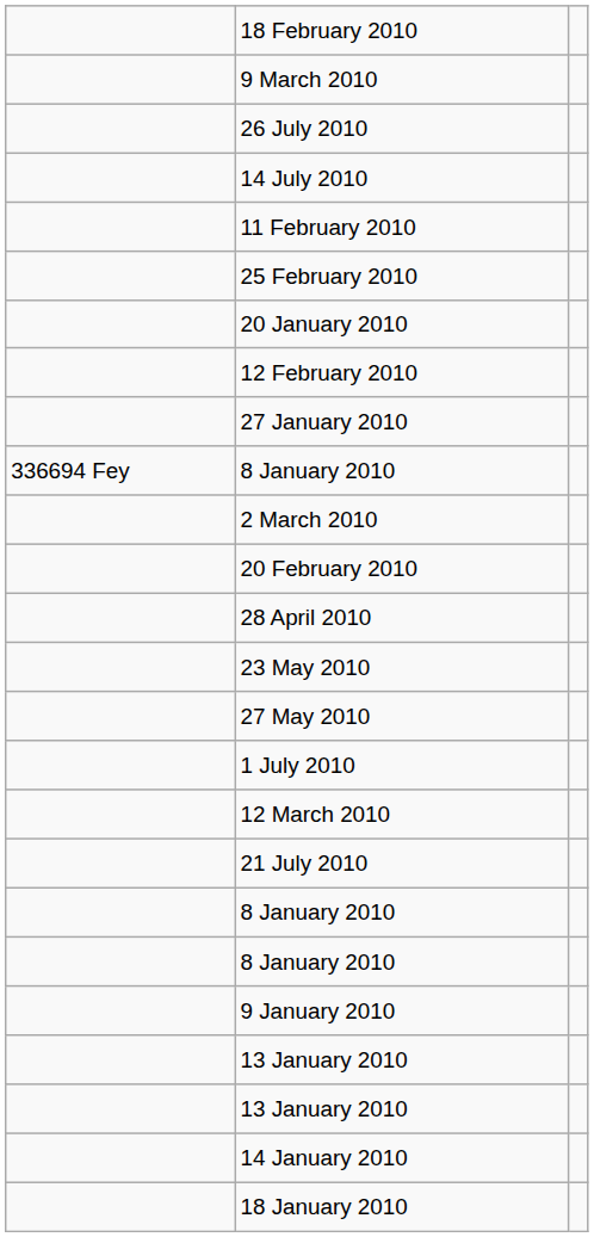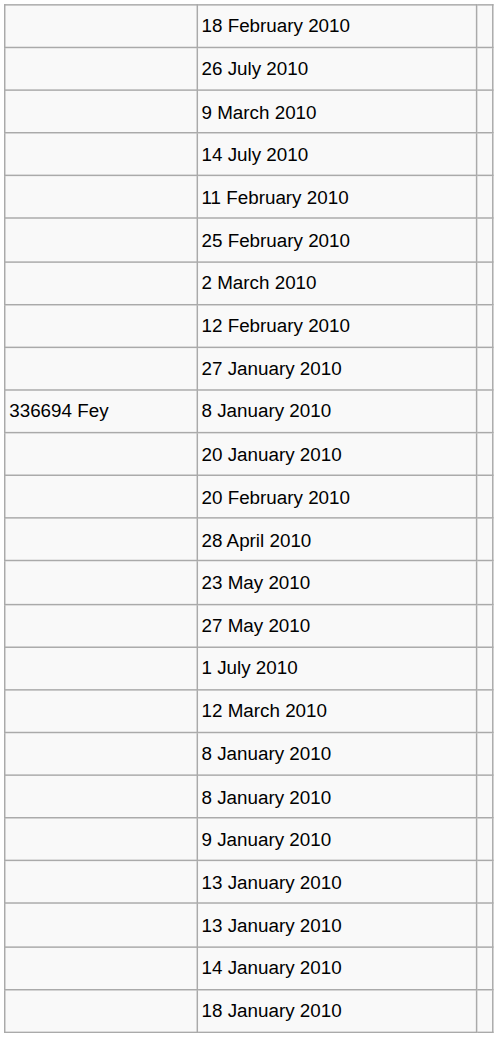 <table class="wikitable" style="font-size: 80%; float: left; width: 26em; margin-right: 1em; height: 700px">
 <tr>
 <td></td>
 <td>18 February 2010</td>
 <td></td>
 </tr>
 <tr>
 <td></td>
-<td>9 March 2010</td>
+<td>26 July 2010</td>
 <td></td>
 </tr>
 <tr>
 <td></td>
-<td>26 July 2010</td>
+<td>9 March 2010</td>
 <td></td>
 </tr>
 <tr>
 <td></td>
 <td>14 July 2010</td>
 <td></td>
 </tr>
 <tr>
 <td></td>
 <td>11 February 2010</td>
 <td></td>
 </tr>
 <tr>
 <td></td>
 <td>25 February 2010</td>
 <td></td>
 </tr>
 <tr>
 <td></td>
-<td>20 January 2010</td>
+<td>2 March 2010</td>
 <td></td>
 </tr>
 <tr>
 <td></td>
 <td>12 February 2010</td>
 <td></td>
 </tr>
 <tr>
 <td></td>
 <td>27 January 2010</td>
 <td></td>
 </tr>
 <tr>
 <td>336694 Fey</td>
 <td>8 January 2010</td>
 <td></td>
 </tr>
 <tr>
 <td></td>
-<td>2 March 2010</td>
+<td>20 January 2010</td>
 <td></td>
 </tr>
 <tr>
 <td></td>
 <td>20 February 2010</td>
 <td></td>
 </tr>
 <tr>
 <td></td>
 <td>28 April 2010</td>
 <td></td>
 </tr>
 <tr>
 <td></td>
 <td>23 May 2010</td>
 <td></td>
 </tr>
 <tr>
 <td></td>
 <td>27 May 2010</td>
 <td></td>
 </tr>
 <tr>
 <td><strong></strong></td>
 <td>1 July 2010</td>
 <td></td>
 </tr>
 <tr>
 <td></td>
 <td>12 March 2010</td>
-<td></td>
-</tr>
-<tr>
-<td></td>
-<td>21 July 2010</td>
 <td></td>
 </tr>
 <tr>
 <td></td>
 <td>8 January 2010</td>
 <td></td>
 </tr>
 <tr>
 <td></td>
 <td>8 January 2010</td>
 <td></td>
 </tr>
 <tr>
 <td></td>
 <td>9 January 2010</td>
 <td></td>
 </tr>
 <tr>
 <td></td>
 <td>13 January 2010</td>
 <td></td>
 </tr>
 <tr>
 <td></td>
 <td>13 January 2010</td>
 <td></td>
 </tr>
 <tr>
 <td></td>
 <td>14 January 2010</td>
 <td></td>
 </tr>
 <tr>
 <td></td>
 <td>18 January 2010</td>
 <td></td>
 </tr>
 </table>
